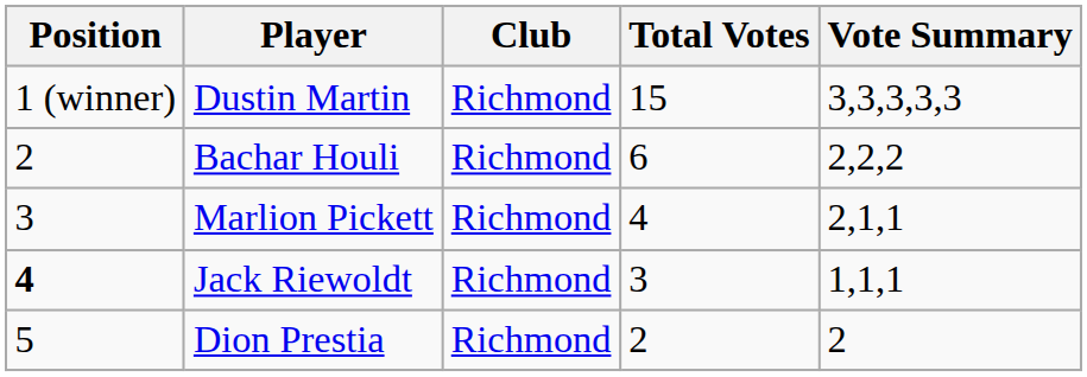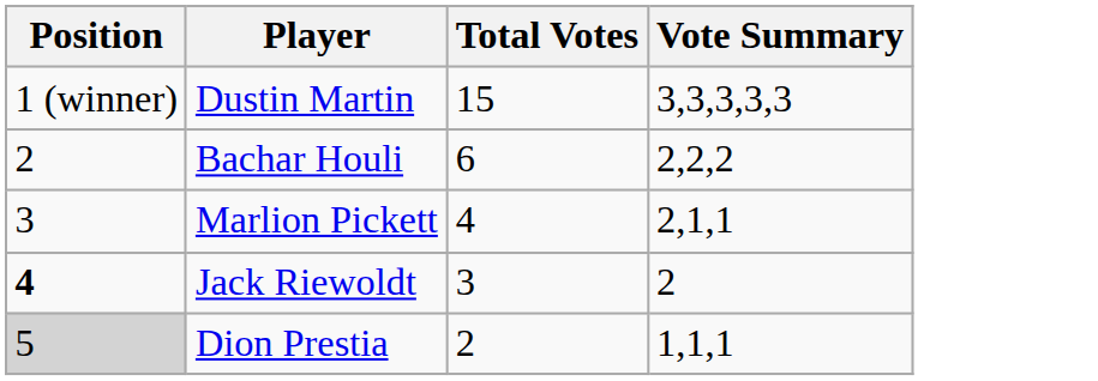 <table class="wikitable">
 <tr>
 <th>Position</th>
 <th>Player</th>
-<th>Club</th>
 <th>Total Votes</th>
 <th>Vote Summary</th>
 </tr>
 <tr>
 <td>1 (winner)</td>
 <td><a href='#'>Dustin Martin</a></td>
-<td><a href='#'>Richmond</a></td>
 <td>15</td>
 <td>3,3,3,3,3</td>
 </tr>
 <tr>
 <td>2</td>
 <td><a href='#'>Bachar Houli</a></td>
-<td><a href='#'>Richmond</a></td>
 <td>6</td>
 <td>2,2,2</td>
 </tr>
 <tr>
 <td>3</td>
 <td><a href='#'>Marlion Pickett</a></td>
-<td><a href='#'>Richmond</a></td>
 <td>4</td>
 <td>2,1,1</td>
 </tr>
 <tr>
 <td><strong>4</strong></td>
 <td><a href='#'>Jack Riewoldt</a></td>
-<td><a href='#'>Richmond</a></td>
 <td>3</td>
+<td>2</td>
+</tr>
+<tr>
+<td style="background: lightgrey;">5</td>
+<td><a href='#'>Dion Prestia</a></td>
+<td>2</td>
 <td>1,1,1</td>
 </tr>
-<tr>
-<td>5</td>
-<td><a href='#'>Dion Prestia</a></td>
-<td><a href='#'>Richmond</a></td>
-<td>2</td>
-<td>2</td>
-</tr>
 </table>
